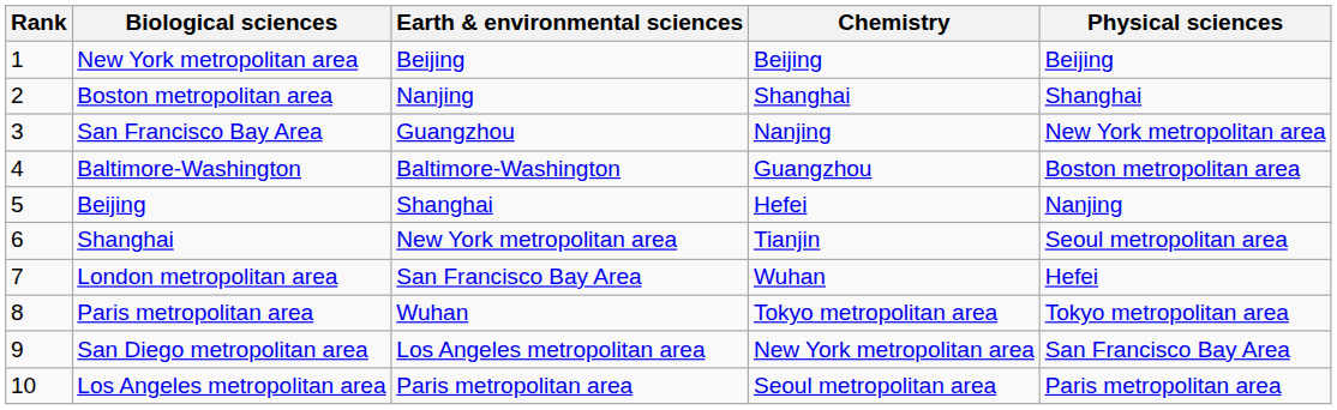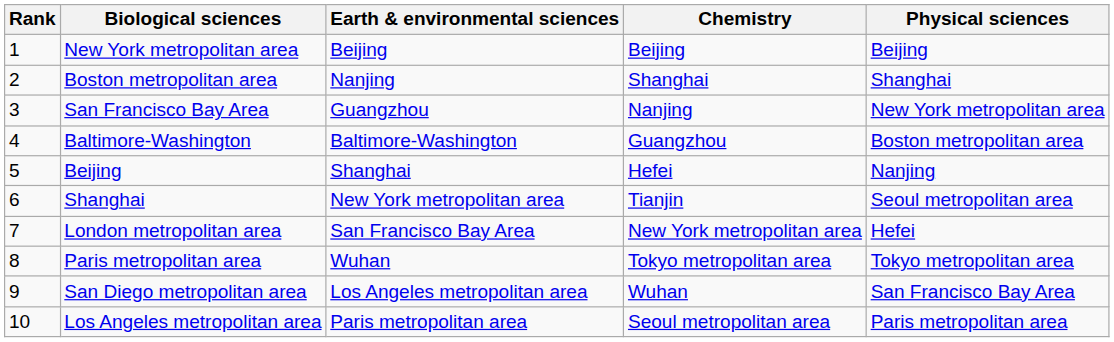 <table class="wikitable">
 <tr>
 <th>Rank</th>
 <th>Biological sciences</th>
 <th>Earth & environmental sciences</th>
 <th>Chemistry</th>
 <th>Physical sciences</th>
 </tr>
 <tr>
 <td>1</td>
 <td> <a href='#'>New York metropolitan area</a></td>
 <td> <a href='#'>Beijing</a></td>
 <td> <a href='#'>Beijing</a></td>
 <td> <a href='#'>Beijing</a></td>
 </tr>
 <tr>
 <td>2</td>
 <td> <a href='#'>Boston metropolitan area</a></td>
 <td> <a href='#'>Nanjing</a></td>
 <td> <a href='#'>Shanghai</a></td>
 <td> <a href='#'>Shanghai</a></td>
 </tr>
 <tr>
 <td>3</td>
 <td> <a href='#'>San Francisco Bay Area</a></td>
 <td> <a href='#'>Guangzhou</a></td>
 <td> <a href='#'>Nanjing</a></td>
 <td> <a href='#'>New York metropolitan area</a></td>
 </tr>
 <tr>
 <td>4</td>
 <td> <a href='#'>Baltimore-Washington</a></td>
 <td> <a href='#'>Baltimore-Washington</a></td>
 <td> <a href='#'>Guangzhou</a></td>
 <td> <a href='#'>Boston metropolitan area</a></td>
 </tr>
 <tr>
 <td>5</td>
 <td> <a href='#'>Beijing</a></td>
 <td> <a href='#'>Shanghai</a></td>
 <td> <a href='#'>Hefei</a></td>
 <td> <a href='#'>Nanjing</a></td>
 </tr>
 <tr>
 <td>6</td>
 <td> <a href='#'>Shanghai</a></td>
 <td> <a href='#'>New York metropolitan area</a></td>
 <td> <a href='#'>Tianjin</a></td>
 <td> <a href='#'>Seoul metropolitan area</a></td>
 </tr>
 <tr>
 <td>7</td>
 <td> <a href='#'>London metropolitan area</a></td>
 <td> <a href='#'>San Francisco Bay Area</a></td>
-<td> <a href='#'>Wuhan</a></td>
+<td> <a href='#'>New York metropolitan area</a></td>
 <td> <a href='#'>Hefei</a></td>
 </tr>
 <tr>
 <td>8</td>
 <td> <a href='#'>Paris metropolitan area</a></td>
 <td> <a href='#'>Wuhan</a></td>
 <td> <a href='#'>Tokyo metropolitan area</a></td>
 <td> <a href='#'>Tokyo metropolitan area</a></td>
 </tr>
 <tr>
 <td>9</td>
 <td> <a href='#'>San Diego metropolitan area</a></td>
 <td> <a href='#'>Los Angeles metropolitan area</a></td>
-<td> <a href='#'>New York metropolitan area</a></td>
+<td> <a href='#'>Wuhan</a></td>
 <td> <a href='#'>San Francisco Bay Area</a></td>
 </tr>
 <tr>
 <td>10</td>
 <td> <a href='#'>Los Angeles metropolitan area</a></td>
 <td> <a href='#'>Paris metropolitan area</a></td>
 <td> <a href='#'>Seoul metropolitan area</a></td>
 <td> <a href='#'>Paris metropolitan area</a></td>
 </tr>
 </table>
